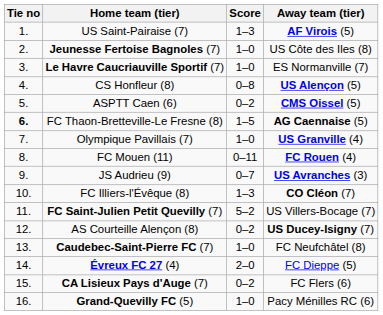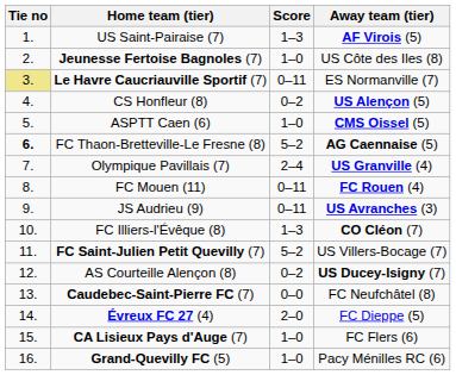 <table class="wikitable" style="text-align: center">
 <tr>
 <th>Tie no</th>
 <th>Home team (tier)</th>
 <th>Score</th>
 <th>Away team (tier)</th>
 </tr>
 <tr>
 <td>1.</td>
 <td>US Saint-Pairaise (7)</td>
 <td>1–3</td>
 <td><strong><a href='#'>AF Virois</a></strong> (5)</td>
 </tr>
 <tr>
 <td>2.</td>
 <td><strong>Jeunesse Fertoise Bagnoles</strong> (7)</td>
 <td>1–0</td>
 <td>US Côte des Iles (8)</td>
 </tr>
 <tr>
-<td>3.</td>
+<td style="background: khaki;">3.</td>
 <td><strong>Le Havre Caucriauville Sportif</strong> (7)</td>
-<td>1–0</td>
+<td>0–11</td>
 <td>ES Normanville (7)</td>
 </tr>
 <tr>
 <td>4.</td>
 <td>CS Honfleur (8)</td>
-<td>0–8</td>
+<td>0–2</td>
 <td><strong><a href='#'>US Alençon</a></strong> (5)</td>
 </tr>
 <tr>
 <td>5.</td>
 <td>ASPTT Caen (6)</td>
-<td>0–2</td>
+<td>1–0</td>
 <td><strong><a href='#'>CMS Oissel</a></strong> (5)</td>
 </tr>
 <tr>
 <td><strong>6.</strong></td>
 <td>FC Thaon-Bretteville-Le Fresne (8)</td>
-<td>1–5</td>
+<td>5–2</td>
 <td><strong>AG Caennaise</strong> (5)</td>
 </tr>
 <tr>
 <td>7.</td>
 <td>Olympique Pavillais (7)</td>
-<td>1–0</td>
+<td>2–4</td>
 <td><strong><a href='#'>US Granville</a></strong> (4)</td>
 </tr>
 <tr>
 <td>8.</td>
 <td>FC Mouen (11)</td>
 <td>0–11</td>
 <td><strong><a href='#'>FC Rouen</a></strong> (4)</td>
 </tr>
 <tr>
 <td>9.</td>
 <td>JS Audrieu (9)</td>
-<td>0–7</td>
+<td>0–11</td>
 <td><strong><a href='#'>US Avranches</a></strong> (3)</td>
 </tr>
 <tr>
 <td>10.</td>
 <td>FC Illiers-l'Évêque (8)</td>
 <td>1–3</td>
 <td><strong>CO Cléon</strong> (7)</td>
 </tr>
 <tr>
 <td>11.</td>
 <td><strong>FC Saint-Julien Petit Quevilly</strong> (7)</td>
 <td>5–2</td>
 <td>US Villers-Bocage (7)</td>
 </tr>
 <tr>
 <td>12.</td>
 <td>AS Courteille Alençon (8)</td>
 <td>0–2</td>
 <td><strong>US Ducey-Isigny</strong> (7)</td>
 </tr>
 <tr>
 <td>13.</td>
 <td><strong>Caudebec-Saint-Pierre FC</strong> (7)</td>
-<td>1–0</td>
+<td>0–0 </td>
 <td>FC Neufchâtel (8)</td>
 </tr>
 <tr>
 <td>14.</td>
 <td><strong><a href='#'>Évreux FC 27</a></strong> (4)</td>
 <td>2–0</td>
 <td><a href='#'>FC Dieppe</a> (5)</td>
 </tr>
 <tr>
 <td>15.</td>
 <td><strong>CA Lisieux Pays d'Auge</strong> (7)</td>
-<td>0–2</td>
+<td>1–0</td>
 <td>FC Flers (6)</td>
 </tr>
 <tr>
 <td>16.</td>
 <td><strong>Grand-Quevilly FC</strong> (5)</td>
 <td>1–0</td>
 <td>Pacy Ménilles RC (6)</td>
 </tr>
 </table>
